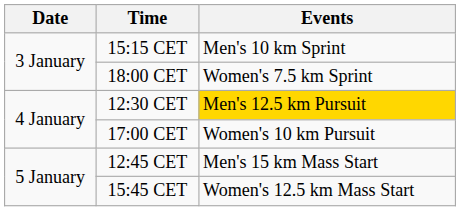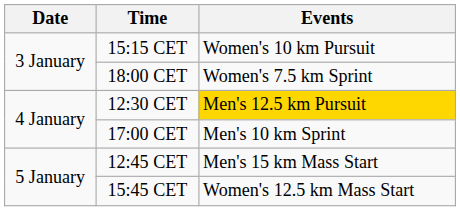 <table class="wikitable" style="text-align: center" width="400">
 <tr>
 <th>Date</th>
 <th>Time</th>
 <th>Events</th>
 </tr>
 <tr>
 <td rowspan=2>3 January</td>
 <td>15:15 CET</td>
-<td style="text-align: left">Men's 10 km Sprint</td>
+<td style="text-align: left">Women's 10 km Pursuit</td>
 </tr>
 <tr>
 <td>18:00 CET</td>
 <td style="text-align: left">Women's 7.5 km Sprint</td>
 </tr>
 <tr>
 <td rowspan=2>4 January</td>
 <td>12:30 CET</td>
 <td style="background: gold; text-align: left">Men's 12.5 km Pursuit</td>
 </tr>
 <tr>
 <td>17:00 CET</td>
-<td style="text-align: left">Women's 10 km Pursuit</td>
+<td style="text-align: left">Men's 10 km Sprint</td>
 </tr>
 <tr>
 <td rowspan=2>5 January</td>
 <td>12:45 CET</td>
 <td style="text-align: left">Men's 15 km Mass Start</td>
 </tr>
 <tr>
 <td>15:45 CET</td>
 <td style="text-align: left">Women's 12.5 km Mass Start</td>
 </tr>
 </table>
